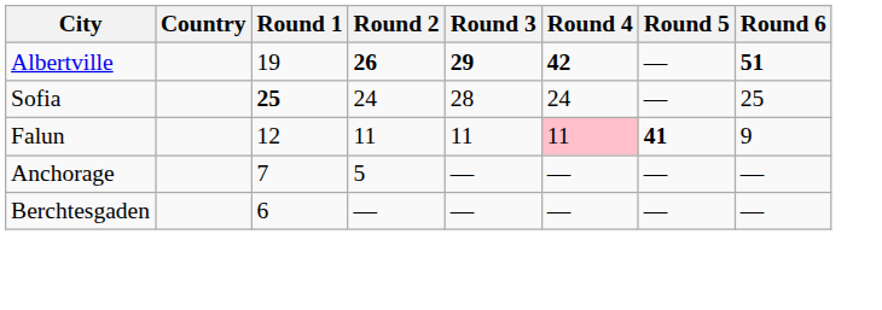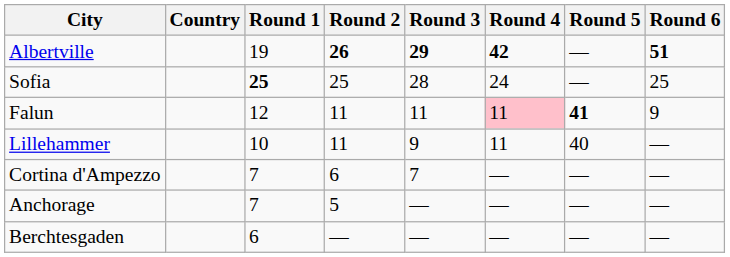 <table class=wikitable>
 <tr>
 <th>City</th>
 <th>Country</th>
 <th>Round 1</th>
 <th>Round 2</th>
 <th>Round 3</th>
 <th>Round 4</th>
 <th>Round 5</th>
 <th>Round 6</th>
 </tr>
 <tr>
 <td><a href='#'>Albertville</a></td>
 <td></td>
 <td>19</td>
 <td><strong>26</strong></td>
 <td><strong>29</strong></td>
 <td><strong>42</strong></td>
 <td>—</td>
 <td><strong>51</strong></td>
 </tr>
 <tr>
 <td>Sofia</td>
 <td></td>
 <td><strong>25</strong></td>
-<td>24</td>
+<td>25</td>
 <td>28</td>
 <td>24</td>
 <td>—</td>
 <td>25</td>
 </tr>
 <tr>
 <td>Falun</td>
 <td></td>
 <td>12</td>
 <td>11</td>
 <td>11</td>
 <td style="background: pink;">11</td>
 <td><strong>41</strong></td>
 <td>9</td>
+</tr>
+<tr>
+<td><a href='#'>Lillehammer</a></td>
+<td></td>
+<td>10</td>
+<td>11</td>
+<td>9</td>
+<td>11</td>
+<td>40</td>
+<td>—</td>
+</tr>
+<tr>
+<td>Cortina d'Ampezzo</td>
+<td></td>
+<td>7</td>
+<td>6</td>
+<td>7</td>
+<td>—</td>
+<td>—</td>
+<td>—</td>
 </tr>
 <tr>
 <td>Anchorage</td>
 <td></td>
 <td>7</td>
 <td>5</td>
 <td>—</td>
 <td>—</td>
 <td>—</td>
 <td>—</td>
 </tr>
 <tr>
 <td>Berchtesgaden</td>
 <td></td>
 <td>6</td>
 <td>—</td>
 <td>—</td>
 <td>—</td>
 <td>—</td>
 <td>—</td>
 </tr>
 </table>
